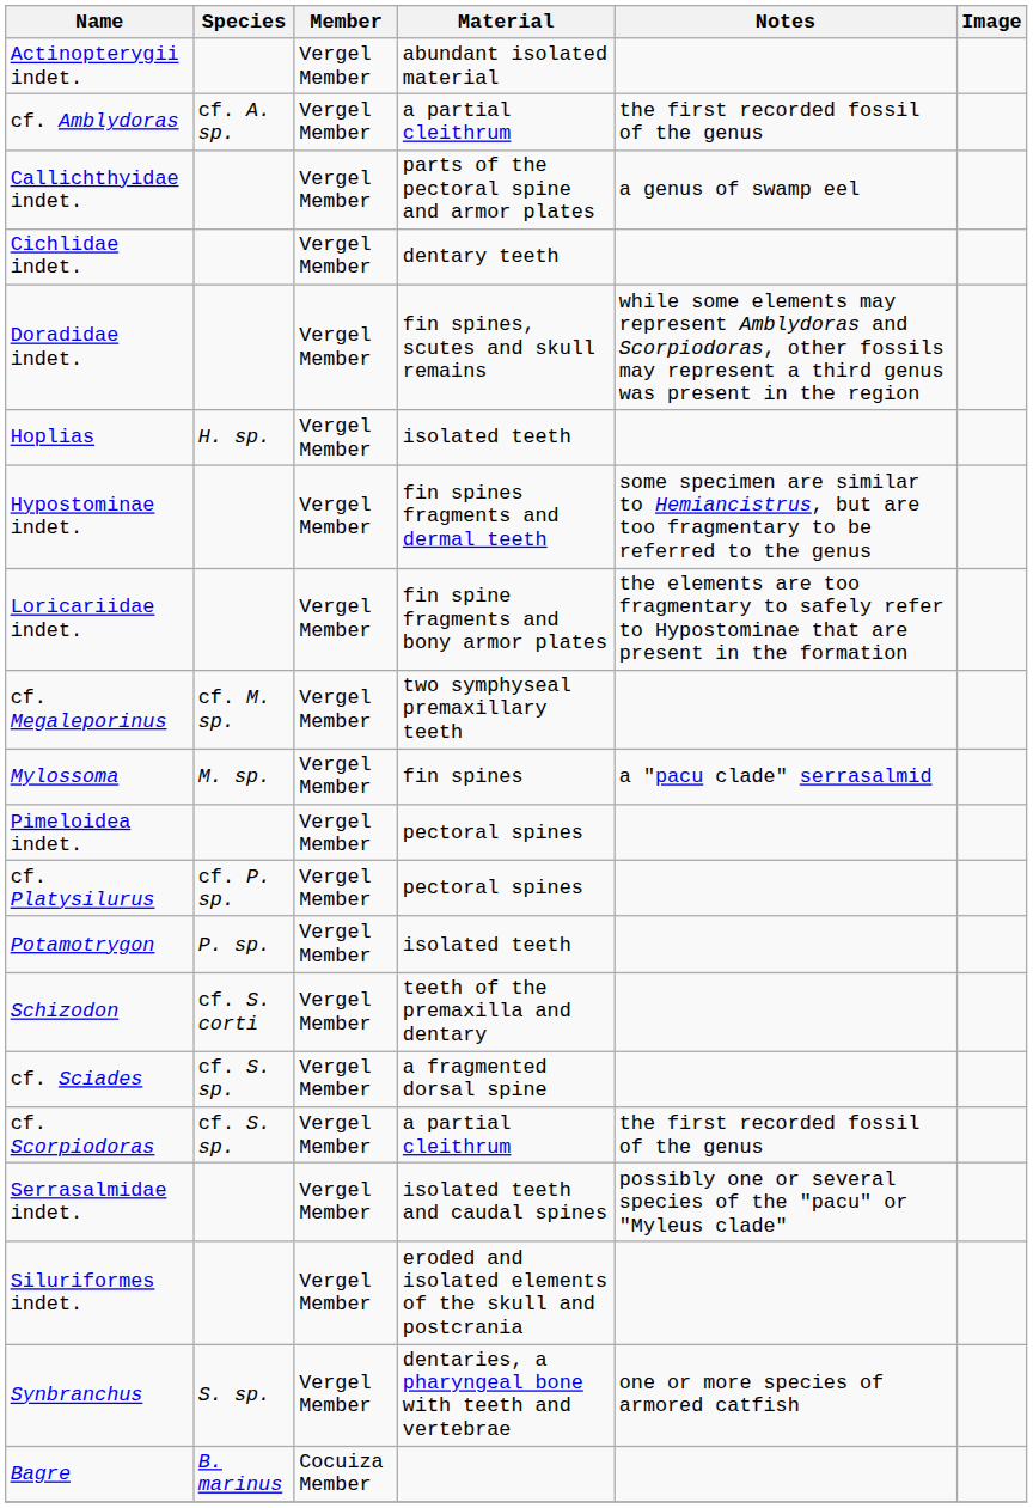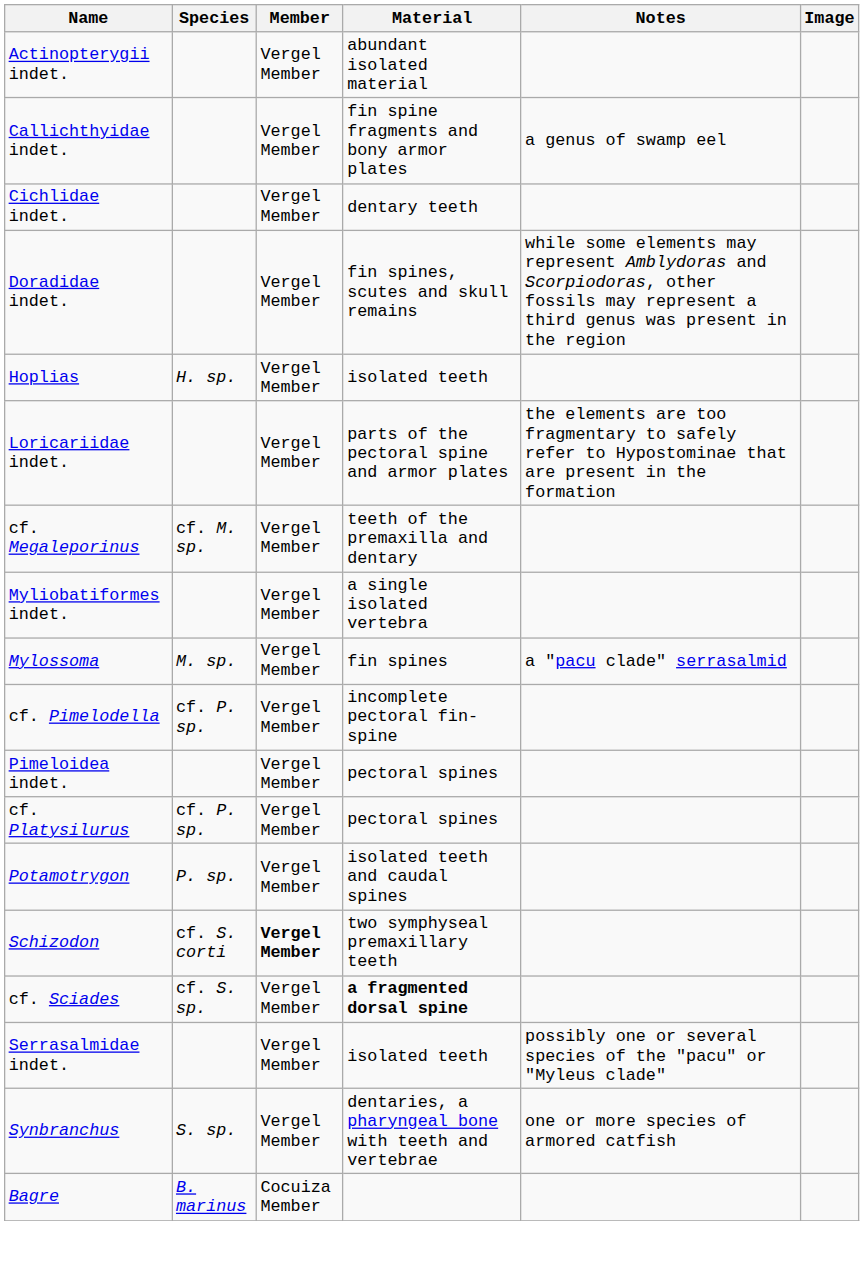 <table class="wikitable" align="center" width="75%">
 <tr>
 <th>Name</th>
 <th>Species</th>
 <th>Member</th>
 <th>Material</th>
 <th>Notes</th>
 <th>Image</th>
 </tr>
 <tr>
 <td><a href='#'>Actinopterygii</a> indet.</td>
 <td></td>
 <td>Vergel Member</td>
 <td>abundant isolated material</td>
 <td></td>
 <td></td>
 </tr>
 <tr>
-<td>cf. <em><a href='#'>Amblydoras</a></em></td>
-<td>cf. <em>A. sp.</em></td>
-<td>Vergel Member</td>
-<td>a partial <a href='#'>cleithrum</a></td>
-<td>the first recorded fossil of the genus</td>
-<td></td>
-</tr>
-<tr>
 <td><a href='#'>Callichthyidae</a> indet.</td>
 <td></td>
 <td>Vergel Member</td>
-<td>parts of the pectoral spine and armor plates</td>
+<td>fin spine fragments and bony armor plates</td>
 <td>a genus of swamp eel</td>
 <td></td>
 </tr>
 <tr>
 <td><a href='#'>Cichlidae</a> indet.</td>
 <td></td>
 <td>Vergel Member</td>
 <td>dentary teeth</td>
 <td></td>
 <td></td>
 </tr>
 <tr>
 <td><a href='#'>Doradidae</a> indet.</td>
 <td></td>
 <td>Vergel Member</td>
 <td>fin spines, scutes and skull remains</td>
 <td>while some elements may represent <em>Amblydoras</em> and <em>Scorpiodoras</em>, other fossils may represent a third genus was present in the region</td>
 <td></td>
 </tr>
 <tr>
 <td><a href='#'>Hoplias</a></td>
 <td><em>H. sp.</em></td>
 <td>Vergel Member</td>
 <td>isolated teeth</td>
 <td></td>
 <td></td>
 </tr>
 <tr>
-<td><a href='#'>Hypostominae</a> indet.</td>
-<td></td>
-<td>Vergel Member</td>
-<td>fin spines fragments and <a href='#'>dermal teeth</a></td>
-<td>some specimen are similar to <em><a href='#'>Hemiancistrus</a></em>, but are too fragmentary to be referred to the genus</td>
-<td></td>
-</tr>
-<tr>
 <td><a href='#'>Loricariidae</a> indet.</td>
 <td></td>
 <td>Vergel Member</td>
-<td>fin spine fragments and bony armor plates</td>
+<td>parts of the pectoral spine and armor plates</td>
 <td>the elements are too fragmentary to safely refer to Hypostominae that are present in the formation</td>
 <td></td>
 </tr>
 <tr>
 <td>cf. <em><a href='#'>Megaleporinus</a></em></td>
 <td>cf. <em>M. sp.</em></td>
 <td>Vergel Member</td>
-<td>two symphyseal premaxillary teeth</td>
+<td>teeth of the premaxilla and dentary</td>
+<td></td>
+<td></td>
+</tr>
+<tr>
+<td><a href='#'>Myliobatiformes</a> indet.</td>
+<td></td>
+<td>Vergel Member</td>
+<td>a single isolated vertebra</td>
 <td></td>
 <td></td>
 </tr>
 <tr>
 <td><em><a href='#'>Mylossoma</a></em></td>
 <td><em>M. sp.</em></td>
 <td>Vergel Member</td>
 <td>fin spines</td>
 <td>a "<a href='#'>pacu</a> clade" <a href='#'>serrasalmid</a></td>
+<td></td>
+</tr>
+<tr>
+<td>cf. <em><a href='#'>Pimelodella</a></em></td>
+<td>cf. <em>P. sp.</em></td>
+<td>Vergel Member</td>
+<td>incomplete pectoral fin-spine</td>
+<td></td>
 <td></td>
 </tr>
 <tr>
 <td><a href='#'>Pimeloidea</a> indet.</td>
 <td></td>
 <td>Vergel Member</td>
 <td>pectoral spines</td>
 <td></td>
 <td></td>
 </tr>
 <tr>
 <td>cf. <em><a href='#'>Platysilurus</a></em></td>
 <td>cf. <em>P. sp.</em></td>
 <td>Vergel Member</td>
 <td>pectoral spines</td>
 <td></td>
 <td></td>
 </tr>
 <tr>
 <td><em><a href='#'>Potamotrygon</a></em></td>
 <td><em>P. sp.</em></td>
 <td>Vergel Member</td>
-<td>isolated teeth</td>
+<td>isolated teeth and caudal spines</td>
 <td></td>
 <td></td>
 </tr>
 <tr>
 <td><em><a href='#'>Schizodon</a></em></td>
 <td>cf. <em>S. corti</em></td>
-<td>Vergel Member</td>
-<td>teeth of the premaxilla and dentary</td>
+<td><strong>Vergel Member</strong></td>
+<td>two symphyseal premaxillary teeth</td>
 <td></td>
 <td></td>
 </tr>
 <tr>
 <td>cf. <em><a href='#'>Sciades</a></em></td>
 <td>cf. <em>S. sp.</em></td>
 <td>Vergel Member</td>
-<td>a fragmented dorsal spine</td>
+<td><strong>a fragmented dorsal spine</strong></td>
 <td></td>
-<td></td>
-</tr>
-<tr>
-<td>cf. <em><a href='#'>Scorpiodoras</a></em></td>
-<td>cf. <em>S. sp.</em></td>
-<td>Vergel Member</td>
-<td>a partial <a href='#'>cleithrum</a></td>
-<td>the first recorded fossil of the genus</td>
 <td></td>
 </tr>
 <tr>
 <td><a href='#'>Serrasalmidae</a> indet.</td>
 <td></td>
 <td>Vergel Member</td>
-<td>isolated teeth and caudal spines</td>
+<td>isolated teeth</td>
 <td>possibly one or several species of the "pacu" or "Myleus clade"</td>
-<td></td>
-</tr>
-<tr>
-<td><a href='#'>Siluriformes</a> indet.</td>
-<td></td>
-<td>Vergel Member</td>
-<td>eroded and isolated elements of the skull and postcrania</td>
-<td></td>
 <td></td>
 </tr>
 <tr>
 <td><em><a href='#'>Synbranchus</a></em></td>
 <td><em>S. sp.</em></td>
 <td>Vergel Member</td>
 <td>dentaries, a <a href='#'>pharyngeal bone</a> with teeth and vertebrae</td>
 <td>one or more species of armored catfish</td>
 <td></td>
 </tr>
 <tr>
 <td><em><a href='#'>Bagre</a></em></td>
 <td><em><a href='#'>B. marinus</a></em> </td>
 <td>Cocuiza Member</td>
 <td></td>
 <td></td>
 <td></td>
 </tr>
 <tr>
 </tr>
 </table>
